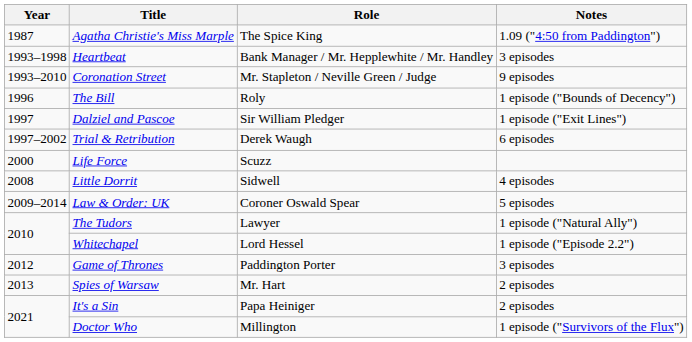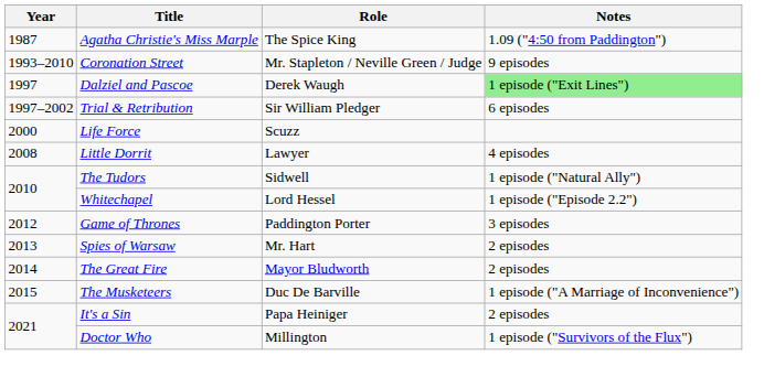 <table class="wikitable sortable">
 <tr>
 <th>Year</th>
 <th>Title</th>
 <th>Role</th>
 <th>Notes</th>
 </tr>
 <tr>
 <td>1987</td>
 <td><em><a href='#'>Agatha Christie's Miss Marple</a></em></td>
 <td>The Spice King</td>
 <td>1.09 ("<a href='#'>4:50 from Paddington</a>")</td>
 </tr>
 <tr>
-<td>1993–1998</td>
-<td><em><a href='#'>Heartbeat</a></em></td>
-<td>Bank Manager / Mr. Hepplewhite / Mr. Handley</td>
-<td>3 episodes</td>
-</tr>
-<tr>
 <td>1993–2010</td>
 <td><em><a href='#'>Coronation Street</a></em></td>
 <td>Mr. Stapleton / Neville Green / Judge</td>
 <td>9 episodes</td>
 </tr>
 <tr>
-<td>1996</td>
-<td><em><a href='#'>The Bill</a></em></td>
-<td>Roly</td>
-<td>1 episode ("Bounds of Decency")</td>
-</tr>
-<tr>
 <td>1997</td>
 <td><em><a href='#'>Dalziel and Pascoe</a></em></td>
-<td>Sir William Pledger</td>
-<td>1 episode ("Exit Lines")</td>
+<td>Derek Waugh</td>
+<td style="background: lightgreen;">1 episode ("Exit Lines")</td>
 </tr>
 <tr>
 <td>1997–2002</td>
 <td><em><a href='#'>Trial & Retribution</a></em></td>
-<td>Derek Waugh</td>
+<td>Sir William Pledger</td>
 <td>6 episodes</td>
 </tr>
 <tr>
 <td>2000</td>
 <td><em><a href='#'>Life Force</a></em></td>
 <td>Scuzz</td>
 <td></td>
 </tr>
 <tr>
 <td>2008</td>
 <td><em><a href='#'>Little Dorrit</a></em></td>
-<td>Sidwell</td>
+<td>Lawyer</td>
 <td>4 episodes</td>
-</tr>
-<tr>
-<td>2009–2014</td>
-<td><em><a href='#'>Law & Order: UK</a></em></td>
-<td>Coroner Oswald Spear</td>
-<td>5 episodes</td>
 </tr>
 <tr>
 <td rowspan="2">2010</td>
 <td><em><a href='#'>The Tudors</a></em></td>
-<td>Lawyer</td>
+<td>Sidwell</td>
 <td>1 episode ("Natural Ally")</td>
 </tr>
 <tr>
 <td><em><a href='#'>Whitechapel</a></em></td>
 <td>Lord Hessel</td>
 <td>1 episode ("Episode 2.2")</td>
 </tr>
 <tr>
 <td>2012</td>
 <td><em><a href='#'>Game of Thrones</a></em></td>
 <td>Paddington Porter</td>
 <td>3 episodes</td>
 </tr>
 <tr>
 <td>2013</td>
 <td><em><a href='#'>Spies of Warsaw</a></em></td>
 <td>Mr. Hart</td>
 <td>2 episodes</td>
 </tr>
 <tr>
+<td>2014</td>
+<td><em><a href='#'>The Great Fire</a></em></td>
+<td><a href='#'>Mayor Bludworth</a></td>
+<td>2 episodes</td>
+</tr>
+<tr>
+<td>2015</td>
+<td><em><a href='#'>The Musketeers</a></em></td>
+<td>Duc De Barville</td>
+<td>1 episode ("A Marriage of Inconvenience")</td>
+</tr>
+<tr>
 <td rowspan="2">2021</td>
 <td><em><a href='#'>It's a Sin</a></em></td>
 <td>Papa Heiniger</td>
 <td>2 episodes</td>
 </tr>
 <tr>
 <td><em><a href='#'>Doctor Who</a></em></td>
 <td>Millington</td>
 <td>1 episode ("<a href='#'>Survivors of the Flux</a>")</td>
 </tr>
 </table>
